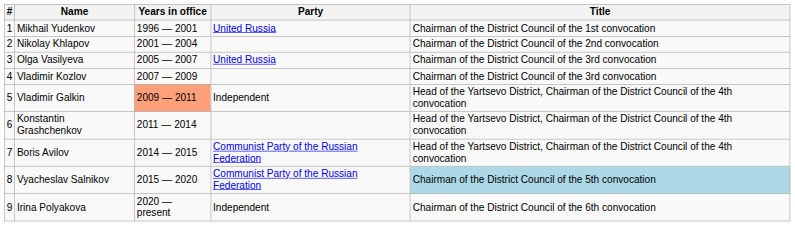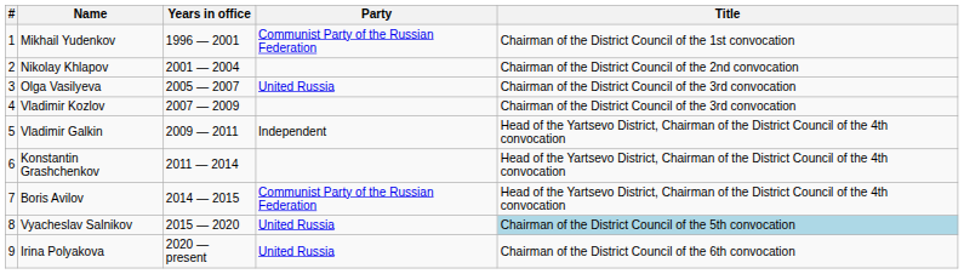 <table class="wikitable">
 <tr>
 <th>#</th>
 <th>Name</th>
 <th>Years in office</th>
 <th>Party</th>
 <th>Title</th>
 </tr>
 <tr>
 <td>1</td>
 <td>Mikhail Yudenkov</td>
 <td>1996 — 2001</td>
-<td><a href='#'>United Russia</a></td>
+<td><a href='#'>Communist Party of the Russian Federation</a></td>
 <td>Chairman of the District Council of the 1st convocation</td>
 </tr>
 <tr>
 <td>2</td>
 <td>Nikolay Khlapov</td>
 <td>2001 — 2004</td>
 <td></td>
 <td>Chairman of the District Council of the 2nd convocation</td>
 </tr>
 <tr>
 <td>3</td>
 <td>Olga Vasilyeva</td>
 <td>2005 — 2007</td>
 <td><a href='#'>United Russia</a></td>
 <td>Chairman of the District Council of the 3rd convocation</td>
 </tr>
 <tr>
 <td>4</td>
 <td>Vladimir Kozlov</td>
 <td>2007 — 2009</td>
 <td></td>
 <td>Chairman of the District Council of the 3rd convocation</td>
 </tr>
 <tr>
 <td>5</td>
 <td>Vladimir Galkin</td>
-<td style="background: lightsalmon;">2009 — 2011</td>
+<td>2009 — 2011</td>
 <td>Independent</td>
 <td>Head of the Yartsevo District, Chairman of the District Council of the 4th convocation</td>
 </tr>
 <tr>
 <td>6</td>
 <td>Konstantin Grashchenkov</td>
 <td>2011 — 2014</td>
 <td></td>
 <td>Head of the Yartsevo District, Chairman of the District Council of the 4th convocation</td>
 </tr>
 <tr>
 <td>7</td>
 <td>Boris Avilov</td>
 <td>2014 — 2015</td>
 <td><a href='#'>Communist Party of the Russian Federation</a></td>
 <td>Head of the Yartsevo District, Chairman of the District Council of the 4th convocation</td>
 </tr>
 <tr>
 <td>8</td>
 <td>Vyacheslav Salnikov</td>
 <td>2015 — 2020</td>
-<td><a href='#'>Communist Party of the Russian Federation</a></td>
+<td><a href='#'>United Russia</a></td>
 <td style="background: lightblue;">Chairman of the District Council of the 5th convocation</td>
 </tr>
 <tr>
 <td>9</td>
 <td>Irina Polyakova</td>
 <td>2020 — present</td>
-<td>Independent</td>
+<td><a href='#'>United Russia</a></td>
 <td>Chairman of the District Council of the 6th convocation</td>
 </tr>
 </table>
